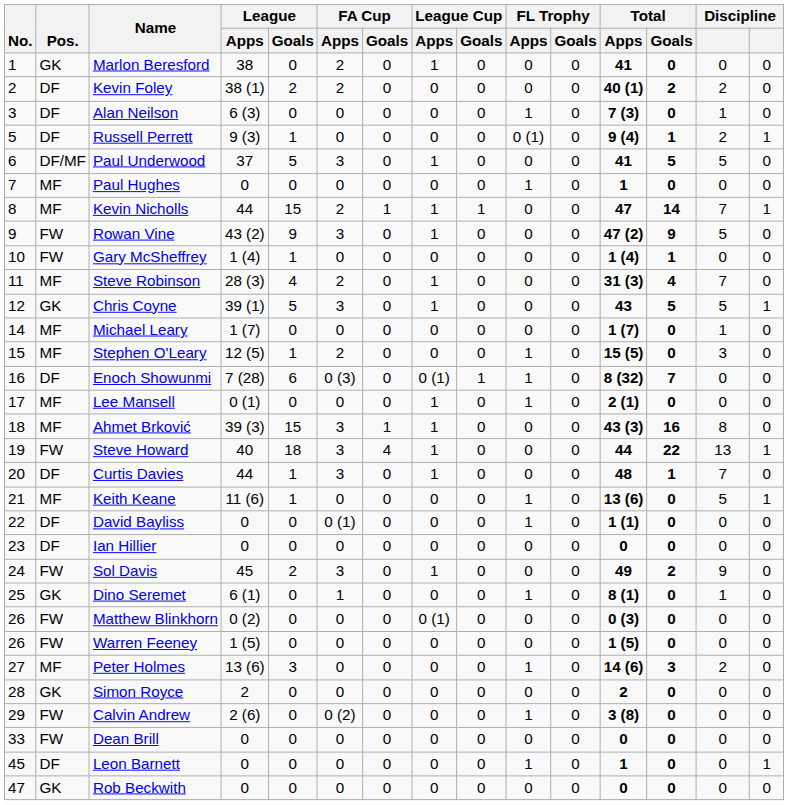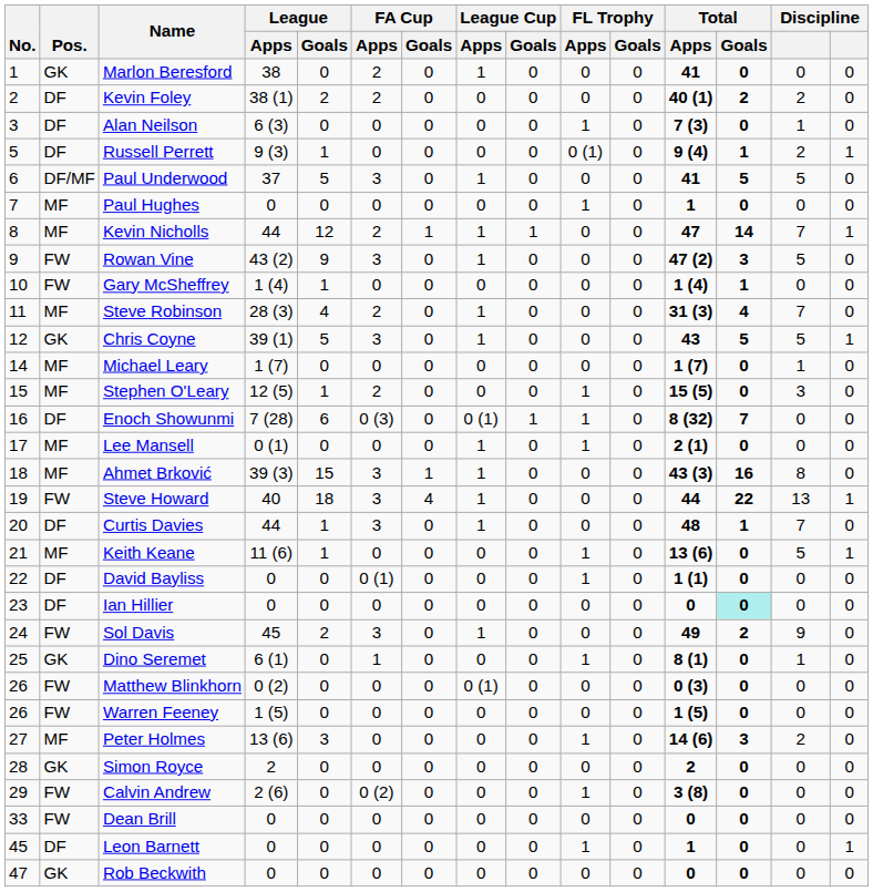 <table class="wikitable" style="text-align:center">
 <tr>
 <th rowspan="2" valign="bottom">No.</th>
 <th rowspan="2" valign="bottom">Pos.</th>
 <th rowspan="2">Name</th>
 <th colspan="2" width="85">League</th>
 <th colspan="2" width="85">FA Cup</th>
 <th colspan="2" width="85">League Cup</th>
 <th colspan="2" width="85">FL Trophy</th>
 <th colspan="2" width="85">Total</th>
 <th colspan="2" width="85">Discipline</th>
 </tr>
 <tr>
 <th>Apps</th>
 <th>Goals</th>
 <th>Apps</th>
 <th>Goals</th>
 <th>Apps</th>
 <th>Goals</th>
 <th>Apps</th>
 <th>Goals</th>
 <th>Apps</th>
 <th>Goals</th>
 <th></th>
 <th></th>
 </tr>
 <tr>
 <td align="left">1</td>
 <td align="left">GK</td>
 <td align="left"> <a href='#'>Marlon Beresford</a></td>
 <td>38</td>
 <td>0</td>
 <td>2</td>
 <td>0</td>
 <td>1</td>
 <td>0</td>
 <td>0</td>
 <td>0</td>
 <td><strong>41</strong></td>
 <td><strong>0</strong></td>
 <td>0</td>
 <td>0</td>
 </tr>
 <tr>
 <td align="left">2</td>
 <td align="left">DF</td>
 <td align="left"> <a href='#'>Kevin Foley</a></td>
 <td>38 (1)</td>
 <td>2</td>
 <td>2</td>
 <td>0</td>
 <td>0</td>
 <td>0</td>
 <td>0</td>
 <td>0</td>
 <td><strong>40 (1)</strong></td>
 <td><strong>2</strong></td>
 <td>2</td>
 <td>0</td>
 </tr>
 <tr>
 <td align="left">3</td>
 <td align="left">DF</td>
 <td align="left"> <a href='#'>Alan Neilson</a></td>
 <td>6 (3)</td>
 <td>0</td>
 <td>0</td>
 <td>0</td>
 <td>0</td>
 <td>0</td>
 <td>1</td>
 <td>0</td>
 <td><strong>7 (3)</strong></td>
 <td><strong>0</strong></td>
 <td>1</td>
 <td>0</td>
 </tr>
 <tr>
 <td align="left">5</td>
 <td align="left">DF</td>
 <td align="left"> <a href='#'>Russell Perrett</a></td>
 <td>9 (3)</td>
 <td>1</td>
 <td>0</td>
 <td>0</td>
 <td>0</td>
 <td>0</td>
 <td>0 (1)</td>
 <td>0</td>
 <td><strong>9 (4)</strong></td>
 <td><strong>1</strong></td>
 <td>2</td>
 <td>1</td>
 </tr>
 <tr>
 <td align="left">6</td>
 <td align="left">DF/MF</td>
 <td align="left"> <a href='#'>Paul Underwood</a></td>
 <td>37</td>
 <td>5</td>
 <td>3</td>
 <td>0</td>
 <td>1</td>
 <td>0</td>
 <td>0</td>
 <td>0</td>
 <td><strong>41</strong></td>
 <td><strong>5</strong></td>
 <td>5</td>
 <td>0</td>
 </tr>
 <tr>
 <td align="left">7</td>
 <td align="left">MF</td>
 <td align="left"> <a href='#'>Paul Hughes</a></td>
 <td>0</td>
 <td>0</td>
 <td>0</td>
 <td>0</td>
 <td>0</td>
 <td>0</td>
 <td>1</td>
 <td>0</td>
 <td><strong>1</strong></td>
 <td><strong>0</strong></td>
 <td>0</td>
 <td>0</td>
 </tr>
 <tr>
 <td align="left">8</td>
 <td align="left">MF</td>
 <td align="left"> <a href='#'>Kevin Nicholls</a></td>
 <td>44</td>
-<td>15</td>
+<td>12</td>
 <td>2</td>
 <td>1</td>
 <td>1</td>
 <td>1</td>
 <td>0</td>
 <td>0</td>
 <td><strong>47</strong></td>
 <td><strong>14</strong></td>
 <td>7</td>
 <td>1</td>
 </tr>
 <tr>
 <td align="left">9</td>
 <td align="left">FW</td>
 <td align="left"> <a href='#'>Rowan Vine</a></td>
 <td>43 (2)</td>
 <td>9</td>
 <td>3</td>
 <td>0</td>
 <td>1</td>
 <td>0</td>
 <td>0</td>
 <td>0</td>
 <td><strong>47 (2)</strong></td>
-<td><strong>9</strong></td>
+<td><strong>3</strong></td>
 <td>5</td>
 <td>0</td>
 </tr>
 <tr>
 <td align="left">10</td>
 <td align="left">FW</td>
 <td align="left"> <a href='#'>Gary McSheffrey</a></td>
 <td>1 (4)</td>
 <td>1</td>
 <td>0</td>
 <td>0</td>
 <td>0</td>
 <td>0</td>
 <td>0</td>
 <td>0</td>
 <td><strong>1 (4)</strong></td>
 <td><strong>1</strong></td>
 <td>0</td>
 <td>0</td>
 </tr>
 <tr>
 <td align="left">11</td>
 <td align="left">MF</td>
 <td align="left"> <a href='#'>Steve Robinson</a></td>
 <td>28 (3)</td>
 <td>4</td>
 <td>2</td>
 <td>0</td>
 <td>1</td>
 <td>0</td>
 <td>0</td>
 <td>0</td>
 <td><strong>31 (3)</strong></td>
 <td><strong>4</strong></td>
 <td>7</td>
 <td>0</td>
 </tr>
 <tr>
 <td align="left">12</td>
 <td align="left">GK</td>
 <td align="left"> <a href='#'>Chris Coyne</a></td>
 <td>39 (1)</td>
 <td>5</td>
 <td>3</td>
 <td>0</td>
 <td>1</td>
 <td>0</td>
 <td>0</td>
 <td>0</td>
 <td><strong>43</strong></td>
 <td><strong>5</strong></td>
 <td>5</td>
 <td>1</td>
 </tr>
 <tr>
 <td align="left">14</td>
 <td align="left">MF</td>
 <td align="left"> <a href='#'>Michael Leary</a></td>
 <td>1 (7)</td>
 <td>0</td>
 <td>0</td>
 <td>0</td>
 <td>0</td>
 <td>0</td>
 <td>0</td>
 <td>0</td>
 <td><strong>1 (7)</strong></td>
 <td><strong>0</strong></td>
 <td>1</td>
 <td>0</td>
 </tr>
 <tr>
 <td align="left">15</td>
 <td align="left">MF</td>
 <td align="left"> <a href='#'>Stephen O'Leary</a></td>
 <td>12 (5)</td>
 <td>1</td>
 <td>2</td>
 <td>0</td>
 <td>0</td>
 <td>0</td>
 <td>1</td>
 <td>0</td>
 <td><strong>15 (5)</strong></td>
 <td><strong>0</strong></td>
 <td>3</td>
 <td>0</td>
 </tr>
 <tr>
 <td align="left">16</td>
 <td align="left">DF</td>
 <td align="left"> <a href='#'>Enoch Showunmi</a></td>
 <td>7 (28)</td>
 <td>6</td>
 <td>0 (3)</td>
 <td>0</td>
 <td>0 (1)</td>
 <td>1</td>
 <td>1</td>
 <td>0</td>
 <td><strong>8 (32)</strong></td>
 <td><strong>7</strong></td>
 <td>0</td>
 <td>0</td>
 </tr>
 <tr>
 <td align="left">17</td>
 <td align="left">MF</td>
 <td align="left"> <a href='#'>Lee Mansell</a></td>
 <td>0 (1)</td>
 <td>0</td>
 <td>0</td>
 <td>0</td>
 <td>1</td>
 <td>0</td>
 <td>1</td>
 <td>0</td>
 <td><strong>2 (1)</strong></td>
 <td><strong>0</strong></td>
 <td>0</td>
 <td>0</td>
 </tr>
 <tr>
 <td align="left">18</td>
 <td align="left">MF</td>
 <td align="left"> <a href='#'>Ahmet Brković</a></td>
 <td>39 (3)</td>
 <td>15</td>
 <td>3</td>
 <td>1</td>
 <td>1</td>
 <td>0</td>
 <td>0</td>
 <td>0</td>
 <td><strong>43 (3)</strong></td>
 <td><strong>16</strong></td>
 <td>8</td>
 <td>0</td>
 </tr>
 <tr>
 <td align="left">19</td>
 <td align="left">FW</td>
 <td align="left"> <a href='#'>Steve Howard</a></td>
 <td>40</td>
 <td>18</td>
 <td>3</td>
 <td>4</td>
 <td>1</td>
 <td>0</td>
 <td>0</td>
 <td>0</td>
 <td><strong>44</strong></td>
 <td><strong>22</strong></td>
 <td>13</td>
 <td>1</td>
 </tr>
 <tr>
 <td align="left">20</td>
 <td align="left">DF</td>
 <td align="left"> <a href='#'>Curtis Davies</a></td>
 <td>44</td>
 <td>1</td>
 <td>3</td>
 <td>0</td>
 <td>1</td>
 <td>0</td>
 <td>0</td>
 <td>0</td>
 <td><strong>48</strong></td>
 <td><strong>1</strong></td>
 <td>7</td>
 <td>0</td>
 </tr>
 <tr>
 <td align="left">21</td>
 <td align="left">MF</td>
 <td align="left"> <a href='#'>Keith Keane</a></td>
 <td>11 (6)</td>
 <td>1</td>
 <td>0</td>
 <td>0</td>
 <td>0</td>
 <td>0</td>
 <td>1</td>
 <td>0</td>
 <td><strong>13 (6)</strong></td>
 <td><strong>0</strong></td>
 <td>5</td>
 <td>1</td>
 </tr>
 <tr>
 <td align="left">22</td>
 <td align="left">DF</td>
 <td align="left"> <a href='#'>David Bayliss</a></td>
 <td>0</td>
 <td>0</td>
 <td>0 (1)</td>
 <td>0</td>
 <td>0</td>
 <td>0</td>
 <td>1</td>
 <td>0</td>
 <td><strong>1 (1)</strong></td>
 <td><strong>0</strong></td>
 <td>0</td>
 <td>0</td>
 </tr>
 <tr>
 <td align="left">23</td>
 <td align="left">DF</td>
 <td align="left"> <a href='#'>Ian Hillier</a></td>
 <td>0</td>
 <td>0</td>
 <td>0</td>
 <td>0</td>
 <td>0</td>
 <td>0</td>
 <td>0</td>
 <td>0</td>
 <td><strong>0</strong></td>
-<td><strong>0</strong></td>
+<td style="background: paleturquoise;"><strong>0</strong></td>
 <td>0</td>
 <td>0</td>
 </tr>
 <tr>
 <td align="left">24</td>
 <td align="left">FW</td>
 <td align="left"> <a href='#'>Sol Davis</a></td>
 <td>45</td>
 <td>2</td>
 <td>3</td>
 <td>0</td>
 <td>1</td>
 <td>0</td>
 <td>0</td>
 <td>0</td>
 <td><strong>49</strong></td>
 <td><strong>2</strong></td>
 <td>9</td>
 <td>0</td>
 </tr>
 <tr>
 <td align="left">25</td>
 <td align="left">GK</td>
 <td align="left"> <a href='#'>Dino Seremet</a></td>
 <td>6 (1)</td>
 <td>0</td>
 <td>1</td>
 <td>0</td>
 <td>0</td>
 <td>0</td>
 <td>1</td>
 <td>0</td>
 <td><strong>8 (1)</strong></td>
 <td><strong>0</strong></td>
 <td>1</td>
 <td>0</td>
 </tr>
 <tr>
 <td align="left">26</td>
 <td align="left">FW</td>
 <td align="left"> <a href='#'>Matthew Blinkhorn</a></td>
 <td>0 (2)</td>
 <td>0</td>
 <td>0</td>
 <td>0</td>
 <td>0 (1)</td>
 <td>0</td>
 <td>0</td>
 <td>0</td>
 <td><strong>0 (3)</strong></td>
 <td><strong>0</strong></td>
 <td>0</td>
 <td>0</td>
 </tr>
 <tr>
 <td align="left">26</td>
 <td align="left">FW</td>
 <td align="left"> <a href='#'>Warren Feeney</a></td>
 <td>1 (5)</td>
 <td>0</td>
 <td>0</td>
 <td>0</td>
 <td>0</td>
 <td>0</td>
 <td>0</td>
 <td>0</td>
 <td><strong>1 (5)</strong></td>
 <td><strong>0</strong></td>
 <td>0</td>
 <td>0</td>
 </tr>
 <tr>
 <td align="left">27</td>
 <td align="left">MF</td>
 <td align="left"> <a href='#'>Peter Holmes</a></td>
 <td>13 (6)</td>
 <td>3</td>
 <td>0</td>
 <td>0</td>
 <td>0</td>
 <td>0</td>
 <td>1</td>
 <td>0</td>
 <td><strong>14 (6)</strong></td>
 <td><strong>3</strong></td>
 <td>2</td>
 <td>0</td>
 </tr>
 <tr>
 <td align="left">28</td>
 <td align="left">GK</td>
 <td align="left"> <a href='#'>Simon Royce</a></td>
 <td>2</td>
 <td>0</td>
 <td>0</td>
 <td>0</td>
 <td>0</td>
 <td>0</td>
 <td>0</td>
 <td>0</td>
 <td><strong>2</strong></td>
 <td><strong>0</strong></td>
 <td>0</td>
 <td>0</td>
 </tr>
 <tr>
 <td align="left">29</td>
 <td align="left">FW</td>
 <td align="left"> <a href='#'>Calvin Andrew</a></td>
 <td>2 (6)</td>
 <td>0</td>
 <td>0 (2)</td>
 <td>0</td>
 <td>0</td>
 <td>0</td>
 <td>1</td>
 <td>0</td>
 <td><strong>3 (8)</strong></td>
 <td><strong>0</strong></td>
 <td>0</td>
 <td>0</td>
 </tr>
 <tr>
 <td align="left">33</td>
 <td align="left">FW</td>
 <td align="left"> <a href='#'>Dean Brill</a></td>
 <td>0</td>
 <td>0</td>
 <td>0</td>
 <td>0</td>
 <td>0</td>
 <td>0</td>
 <td>0</td>
 <td>0</td>
 <td><strong>0</strong></td>
 <td><strong>0</strong></td>
 <td>0</td>
 <td>0</td>
 </tr>
 <tr>
 <td align="left">45</td>
 <td align="left">DF</td>
 <td align="left"> <a href='#'>Leon Barnett</a></td>
 <td>0</td>
 <td>0</td>
 <td>0</td>
 <td>0</td>
 <td>0</td>
 <td>0</td>
 <td>1</td>
 <td>0</td>
 <td><strong>1</strong></td>
 <td><strong>0</strong></td>
 <td>0</td>
 <td>1</td>
 </tr>
 <tr>
 <td align="left">47</td>
 <td align="left">GK</td>
 <td align="left"> <a href='#'>Rob Beckwith</a></td>
 <td>0</td>
 <td>0</td>
 <td>0</td>
 <td>0</td>
 <td>0</td>
 <td>0</td>
 <td>0</td>
 <td>0</td>
 <td><strong>0</strong></td>
 <td><strong>0</strong></td>
 <td>0</td>
 <td>0</td>
 </tr>
 </table>
